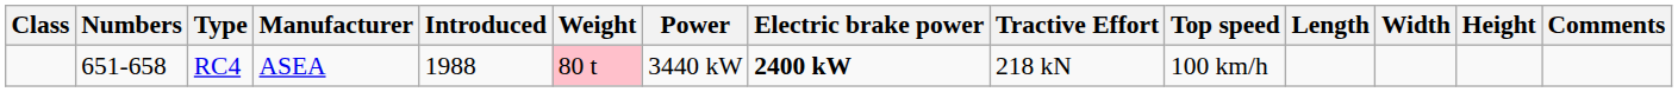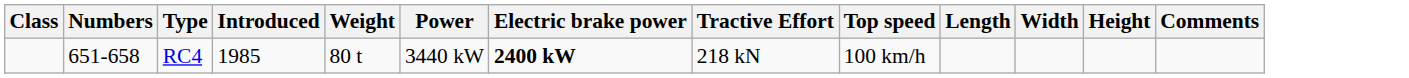 <table class="wikitable">
 <tr>
 <th>Class</th>
 <th>Numbers</th>
 <th>Type</th>
-<th>Manufacturer</th>
 <th>Introduced</th>
 <th>Weight</th>
 <th>Power</th>
 <th>Electric brake power</th>
 <th>Tractive Effort</th>
 <th>Top speed</th>
 <th>Length</th>
 <th>Width</th>
 <th>Height</th>
 <th>Comments</th>
 </tr>
 <tr>
 <td></td>
 <td>651-658</td>
 <td><a href='#'>RC4</a></td>
-<td><a href='#'>ASEA</a></td>
-<td>1988</td>
-<td style="background: pink;">80 t</td>
+<td>1985</td>
+<td>80 t</td>
 <td>3440 kW</td>
 <td><strong>2400 kW</strong></td>
 <td>218 kN</td>
 <td>100 km/h</td>
 <td></td>
 <td></td>
 <td></td>
 <td></td>
 </tr>
 </table>
